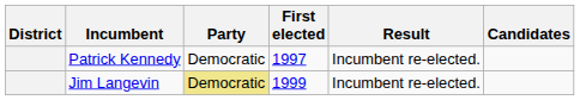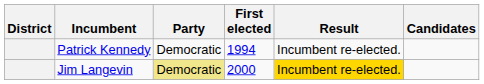 <table class=wikitable>
 <tr valign=bottom>
 <th>District</th>
 <th>Incumbent</th>
 <th>Party</th>
 <th>First<br>elected</th>
 <th>Result</th>
 <th>Candidates</th>
 </tr>
 <tr>
 <th></th>
 <td><a href='#'>Patrick Kennedy</a></td>
 <td>Democratic</td>
-<td><a href='#'>1997</a></td>
+<td><a href='#'>1994</a></td>
 <td>Incumbent re-elected.</td>
 <td nowrap></td>
 </tr>
 <tr>
 <th></th>
 <td><a href='#'>Jim Langevin</a></td>
 <td style="background: khaki;">Democratic</td>
-<td><a href='#'>1999</a></td>
-<td>Incumbent re-elected.</td>
+<td><a href='#'>2000</a></td>
+<td style="background: gold;">Incumbent re-elected.</td>
 <td nowrap></td>
 </tr>
 </table>
